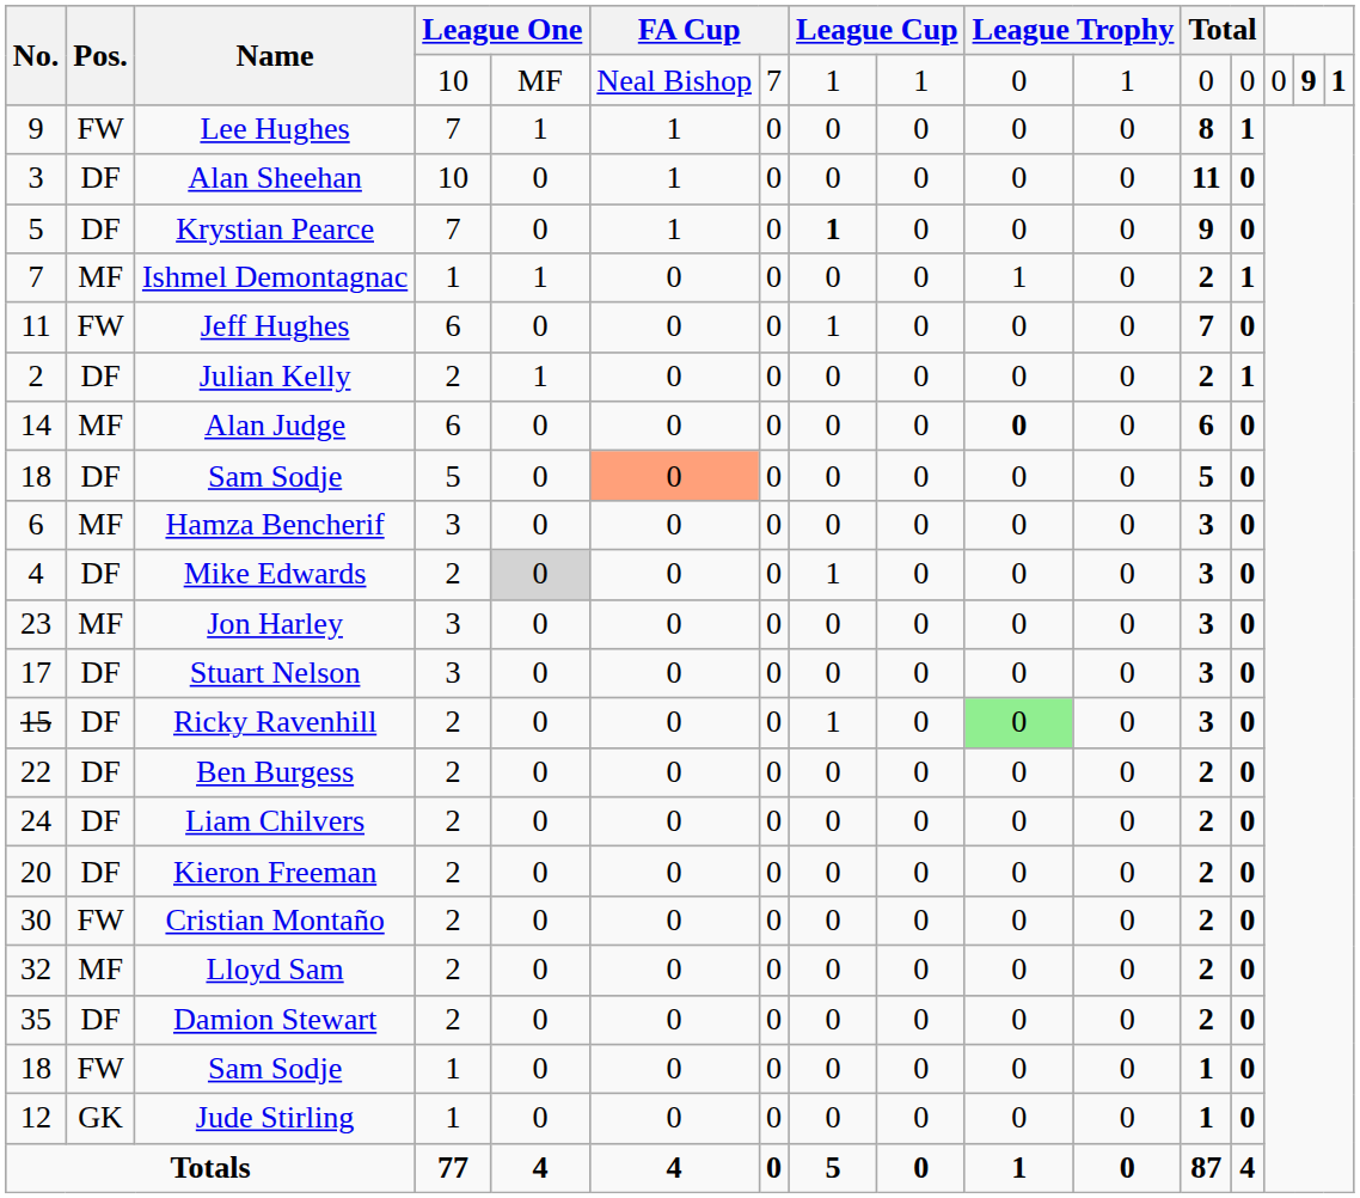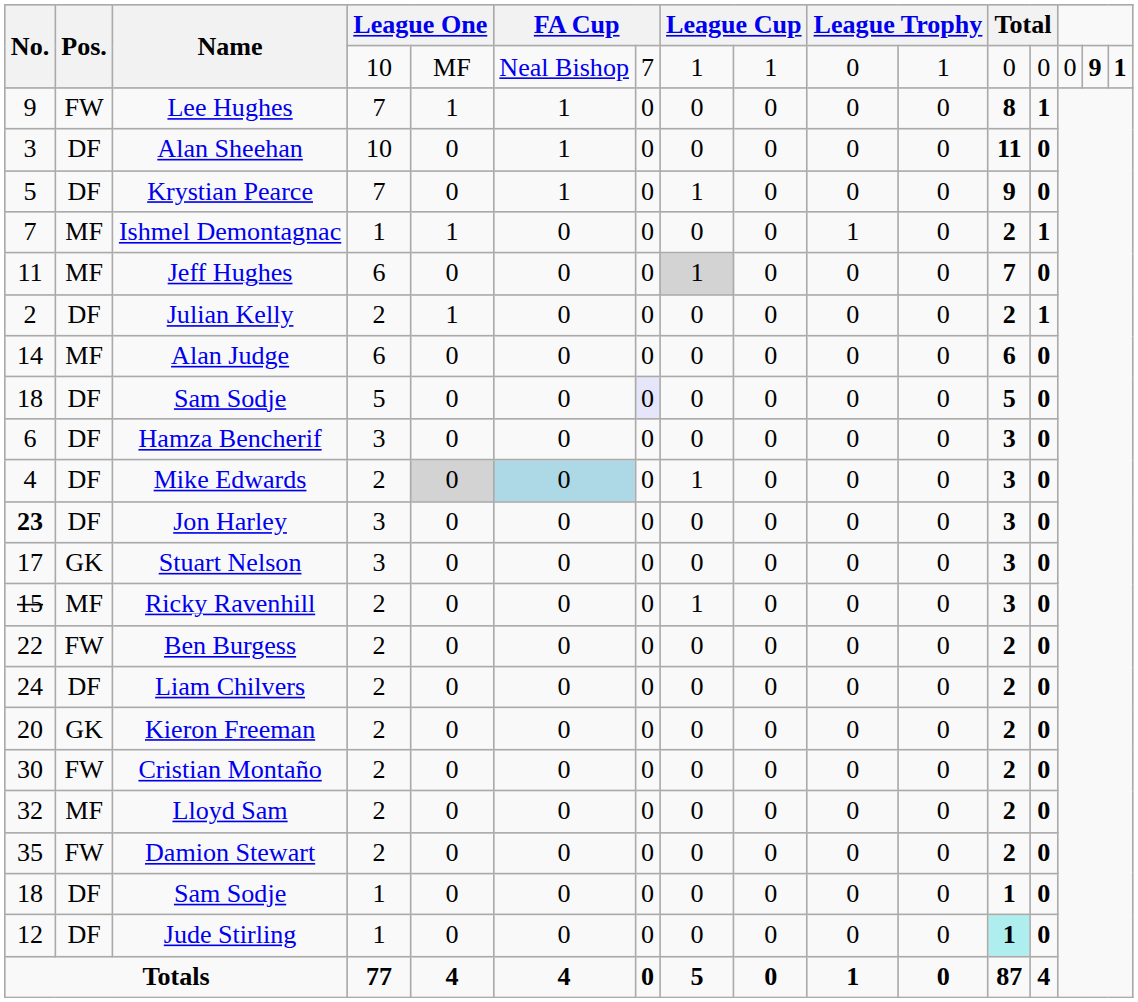 <table class="wikitable sortable" style="text-align: center">
 <tr>
 <th rowspan="2">No.</th>
 <th rowspan="2">Pos.</th>
 <th rowspan="2">Name</th>
 <th colspan="2"><a href='#'>League One</a></th>
 <th colspan="2"><a href='#'>FA Cup</a></th>
 <th colspan="2"><a href='#'>League Cup</a></th>
 <th colspan="2"><a href='#'>League Trophy</a></th>
 <th colspan="2"><strong>Total</strong></th>
 </tr>
 <tr>
 <td>10</td>
 <td>MF</td>
 <td><a href='#'>Neal Bishop</a></td>
 <td>7</td>
 <td>1</td>
 <td>1</td>
 <td>0</td>
 <td>1</td>
 <td>0</td>
 <td>0</td>
 <td>0</td>
 <td><strong>9</strong></td>
 <td><strong>1</strong></td>
 </tr>
 <tr>
 <td>9</td>
 <td>FW</td>
 <td><a href='#'>Lee Hughes</a></td>
 <td>7</td>
 <td>1</td>
 <td>1</td>
 <td>0</td>
 <td>0</td>
 <td>0</td>
 <td>0</td>
 <td>0</td>
 <td><strong>8</strong></td>
 <td><strong>1</strong></td>
 </tr>
 <tr>
 <td>3</td>
 <td>DF</td>
 <td><a href='#'>Alan Sheehan</a></td>
 <td>10</td>
 <td>0</td>
 <td>1</td>
 <td>0</td>
 <td>0</td>
 <td>0</td>
 <td>0</td>
 <td>0</td>
 <td><strong>11</strong></td>
 <td><strong>0</strong></td>
 </tr>
 <tr>
 <td>5</td>
 <td>DF</td>
 <td><a href='#'>Krystian Pearce</a></td>
 <td>7</td>
 <td>0</td>
 <td>1</td>
 <td>0</td>
-<td><strong>1</strong></td>
+<td>1</td>
 <td>0</td>
 <td>0</td>
 <td>0</td>
 <td><strong>9</strong></td>
 <td><strong>0</strong></td>
 </tr>
 <tr>
 <td>7</td>
 <td>MF</td>
 <td><a href='#'>Ishmel Demontagnac</a></td>
 <td>1</td>
 <td>1</td>
 <td>0</td>
 <td>0</td>
 <td>0</td>
 <td>0</td>
 <td>1</td>
 <td>0</td>
 <td><strong>2</strong></td>
 <td><strong>1</strong></td>
 </tr>
 <tr>
 <td>11</td>
-<td>FW</td>
+<td>MF</td>
 <td><a href='#'>Jeff Hughes</a></td>
 <td>6</td>
 <td>0</td>
 <td>0</td>
 <td>0</td>
-<td>1</td>
+<td style="background: lightgrey;">1</td>
 <td>0</td>
 <td>0</td>
 <td>0</td>
 <td><strong>7</strong></td>
 <td><strong>0</strong></td>
 </tr>
 <tr>
 <td>2</td>
 <td>DF</td>
 <td><a href='#'>Julian Kelly</a></td>
 <td>2</td>
 <td>1</td>
 <td>0</td>
 <td>0</td>
 <td>0</td>
 <td>0</td>
 <td>0</td>
 <td>0</td>
 <td><strong>2</strong></td>
 <td><strong>1</strong></td>
 </tr>
 <tr>
 <td>14</td>
 <td>MF</td>
 <td><a href='#'>Alan Judge</a></td>
 <td>6</td>
 <td>0</td>
 <td>0</td>
 <td>0</td>
 <td>0</td>
 <td>0</td>
-<td><strong>0</strong></td>
+<td>0</td>
 <td>0</td>
 <td><strong>6</strong></td>
 <td><strong>0</strong></td>
 </tr>
 <tr>
 <td>18</td>
 <td>DF</td>
 <td><a href='#'>Sam Sodje</a></td>
 <td>5</td>
 <td>0</td>
-<td style="background: lightsalmon;">0</td>
 <td>0</td>
+<td style="background: lavender;">0</td>
 <td>0</td>
 <td>0</td>
 <td>0</td>
 <td>0</td>
 <td><strong>5</strong></td>
 <td><strong>0</strong></td>
 </tr>
 <tr>
 <td>6</td>
-<td>MF</td>
+<td>DF</td>
 <td><a href='#'>Hamza Bencherif</a></td>
 <td>3</td>
 <td>0</td>
 <td>0</td>
 <td>0</td>
 <td>0</td>
 <td>0</td>
 <td>0</td>
 <td>0</td>
 <td><strong>3</strong></td>
 <td><strong>0</strong></td>
 </tr>
 <tr>
 <td>4</td>
 <td>DF</td>
 <td><a href='#'>Mike Edwards</a></td>
 <td>2</td>
 <td style="background: lightgrey;">0</td>
-<td>0</td>
+<td style="background: lightblue;">0</td>
 <td>0</td>
 <td>1</td>
 <td>0</td>
 <td>0</td>
 <td>0</td>
 <td><strong>3</strong></td>
 <td><strong>0</strong></td>
 </tr>
 <tr>
-<td>23</td>
-<td>MF</td>
+<td><strong>23</strong></td>
+<td>DF</td>
 <td><a href='#'>Jon Harley</a></td>
 <td>3</td>
 <td>0</td>
 <td>0</td>
 <td>0</td>
 <td>0</td>
 <td>0</td>
 <td>0</td>
 <td>0</td>
 <td><strong>3</strong></td>
 <td><strong>0</strong></td>
 </tr>
 <tr>
 <td>17</td>
-<td>DF</td>
+<td>GK</td>
 <td><a href='#'>Stuart Nelson</a></td>
 <td>3</td>
 <td>0</td>
 <td>0</td>
 <td>0</td>
 <td>0</td>
 <td>0</td>
 <td>0</td>
 <td>0</td>
 <td><strong>3</strong></td>
 <td><strong>0</strong></td>
 </tr>
 <tr>
 <td><s>15</s></td>
-<td>DF</td>
+<td>MF</td>
 <td><a href='#'>Ricky Ravenhill</a></td>
 <td>2</td>
 <td>0</td>
 <td>0</td>
 <td>0</td>
 <td>1</td>
 <td>0</td>
-<td style="background: lightgreen;">0</td>
+<td>0</td>
 <td>0</td>
 <td><strong>3</strong></td>
 <td><strong>0</strong></td>
 </tr>
 <tr>
 <td>22</td>
-<td>DF</td>
+<td>FW</td>
 <td><a href='#'>Ben Burgess</a></td>
 <td>2</td>
 <td>0</td>
 <td>0</td>
 <td>0</td>
 <td>0</td>
 <td>0</td>
 <td>0</td>
 <td>0</td>
 <td><strong>2</strong></td>
 <td><strong>0</strong></td>
 </tr>
 <tr>
 <td>24</td>
 <td>DF</td>
 <td><a href='#'>Liam Chilvers</a></td>
 <td>2</td>
 <td>0</td>
 <td>0</td>
 <td>0</td>
 <td>0</td>
 <td>0</td>
 <td>0</td>
 <td>0</td>
 <td><strong>2</strong></td>
 <td><strong>0</strong></td>
 </tr>
 <tr>
 <td>20</td>
-<td>DF</td>
+<td>GK</td>
 <td><a href='#'>Kieron Freeman</a></td>
 <td>2</td>
 <td>0</td>
 <td>0</td>
 <td>0</td>
 <td>0</td>
 <td>0</td>
 <td>0</td>
 <td>0</td>
 <td><strong>2</strong></td>
 <td><strong>0</strong></td>
 </tr>
 <tr>
 <td>30</td>
 <td>FW</td>
 <td><a href='#'>Cristian Montaño</a></td>
 <td>2</td>
 <td>0</td>
 <td>0</td>
 <td>0</td>
 <td>0</td>
 <td>0</td>
 <td>0</td>
 <td>0</td>
 <td><strong>2</strong></td>
 <td><strong>0</strong></td>
 </tr>
 <tr>
 <td>32</td>
 <td>MF</td>
 <td><a href='#'>Lloyd Sam</a></td>
 <td>2</td>
 <td>0</td>
 <td>0</td>
 <td>0</td>
 <td>0</td>
 <td>0</td>
 <td>0</td>
 <td>0</td>
 <td><strong>2</strong></td>
 <td><strong>0</strong></td>
 </tr>
 <tr>
 <td>35</td>
-<td>DF</td>
+<td>FW</td>
 <td><a href='#'>Damion Stewart</a></td>
 <td>2</td>
 <td>0</td>
 <td>0</td>
 <td>0</td>
 <td>0</td>
 <td>0</td>
 <td>0</td>
 <td>0</td>
 <td><strong>2</strong></td>
 <td><strong>0</strong></td>
 </tr>
 <tr>
 <td>18</td>
-<td>FW</td>
+<td>DF</td>
 <td><a href='#'>Sam Sodje</a></td>
 <td>1</td>
 <td>0</td>
 <td>0</td>
 <td>0</td>
 <td>0</td>
 <td>0</td>
 <td>0</td>
 <td>0</td>
 <td><strong>1</strong></td>
 <td><strong>0</strong></td>
 </tr>
 <tr>
 <td>12</td>
-<td>GK</td>
+<td>DF</td>
 <td><a href='#'>Jude Stirling</a></td>
 <td>1</td>
 <td>0</td>
 <td>0</td>
 <td>0</td>
 <td>0</td>
 <td>0</td>
 <td>0</td>
 <td>0</td>
-<td><strong>1</strong></td>
+<td style="background: paleturquoise;"><strong>1</strong></td>
 <td><strong>0</strong></td>
 </tr>
 <tr>
 <td colspan="3"><strong>Totals</strong></td>
 <td><strong>77</strong></td>
 <td><strong>4</strong></td>
 <td><strong>4</strong></td>
 <td><strong>0</strong></td>
 <td><strong>5</strong></td>
 <td><strong>0</strong></td>
 <td><strong>1</strong></td>
 <td><strong>0</strong></td>
 <td><strong>87</strong></td>
 <td><strong>4</strong></td>
 </tr>
 </table>
